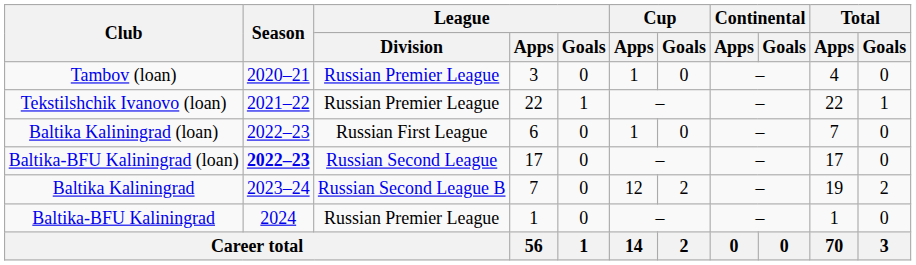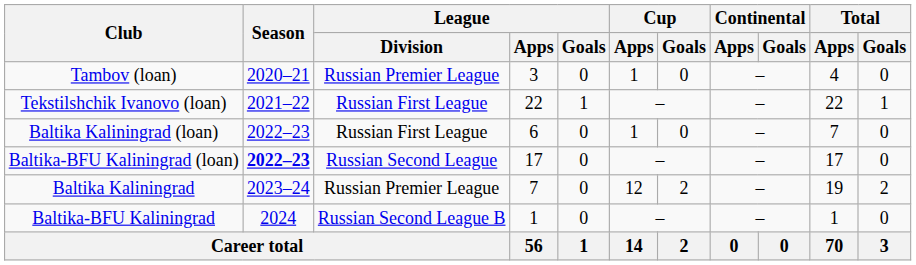 <table class="wikitable" style="text-align: center;">
 <tr>
 <th rowspan=2>Club</th>
 <th rowspan=2>Season</th>
 <th colspan=3>League</th>
 <th colspan=2>Cup</th>
 <th colspan=2>Continental</th>
 <th colspan=2>Total</th>
 </tr>
 <tr>
 <th>Division</th>
 <th>Apps</th>
 <th>Goals</th>
 <th>Apps</th>
 <th>Goals</th>
 <th>Apps</th>
 <th>Goals</th>
 <th>Apps</th>
 <th>Goals</th>
 </tr>
 <tr>
 <td><a href='#'>Tambov</a> (loan)</td>
 <td><a href='#'>2020–21</a></td>
 <td><a href='#'>Russian Premier League</a></td>
 <td>3</td>
 <td>0</td>
 <td>1</td>
 <td>0</td>
 <td colspan=2>–</td>
 <td>4</td>
 <td>0</td>
 </tr>
 <tr>
 <td><a href='#'>Tekstilshchik Ivanovo</a> (loan)</td>
 <td><a href='#'>2021–22</a></td>
-<td>Russian Premier League</td>
+<td><a href='#'>Russian First League</a></td>
 <td>22</td>
 <td>1</td>
 <td colspan=2>–</td>
 <td colspan=2>–</td>
 <td>22</td>
 <td>1</td>
 </tr>
 <tr>
 <td><a href='#'>Baltika Kaliningrad</a> (loan)</td>
 <td><a href='#'>2022–23</a></td>
 <td>Russian First League</td>
 <td>6</td>
 <td>0</td>
 <td>1</td>
 <td>0</td>
 <td colspan=2>–</td>
 <td>7</td>
 <td>0</td>
 </tr>
 <tr>
 <td><a href='#'>Baltika-BFU Kaliningrad</a> (loan)</td>
 <td><strong><a href='#'>2022–23</a></strong></td>
 <td><a href='#'>Russian Second League</a></td>
 <td>17</td>
 <td>0</td>
 <td colspan=2>–</td>
 <td colspan=2>–</td>
 <td>17</td>
 <td>0</td>
 </tr>
 <tr>
 <td><a href='#'>Baltika Kaliningrad</a></td>
 <td><a href='#'>2023–24</a></td>
-<td><a href='#'>Russian Second League B</a></td>
+<td>Russian Premier League</td>
 <td>7</td>
 <td>0</td>
 <td>12</td>
 <td>2</td>
 <td colspan=2>–</td>
 <td>19</td>
 <td>2</td>
 </tr>
 <tr>
 <td><a href='#'>Baltika-BFU Kaliningrad</a></td>
 <td><a href='#'>2024</a></td>
-<td>Russian Premier League</td>
+<td><a href='#'>Russian Second League B</a></td>
 <td>1</td>
 <td>0</td>
 <td colspan=2>–</td>
 <td colspan=2>–</td>
 <td>1</td>
 <td>0</td>
 </tr>
 <tr>
 <th colspan=3>Career total</th>
 <th>56</th>
 <th>1</th>
 <th>14</th>
 <th>2</th>
 <th>0</th>
 <th>0</th>
 <th>70</th>
 <th>3</th>
 </tr>
 </table>
